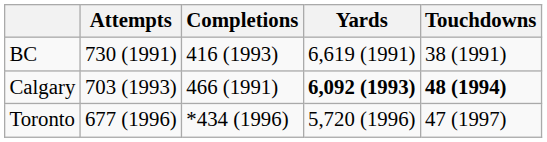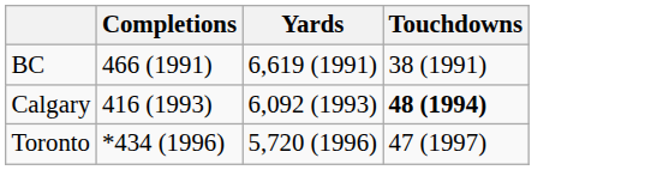 <table class="wikitable">
 <tr>
 <th></th>
-<th>Attempts</th>
 <th>Completions</th>
 <th>Yards</th>
 <th>Touchdowns</th>
 </tr>
 <tr>
 <td>BC</td>
-<td>730 (1991)</td>
-<td>416 (1993)</td>
+<td>466 (1991)</td>
 <td>6,619 (1991)</td>
 <td>38 (1991)</td>
 </tr>
 <tr>
 <td>Calgary</td>
-<td>703 (1993)</td>
-<td>466 (1991)</td>
-<td><strong>6,092 (1993)</strong></td>
+<td>416 (1993)</td>
+<td>6,092 (1993)</td>
 <td><strong>48 (1994)</strong></td>
 </tr>
 <tr>
 <td>Toronto</td>
-<td>677 (1996)</td>
 <td>*434 (1996)</td>
 <td>5,720 (1996)</td>
 <td>47 (1997)</td>
 </tr>
 </table>
